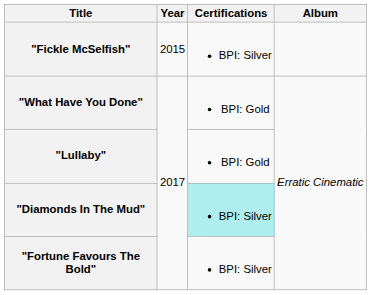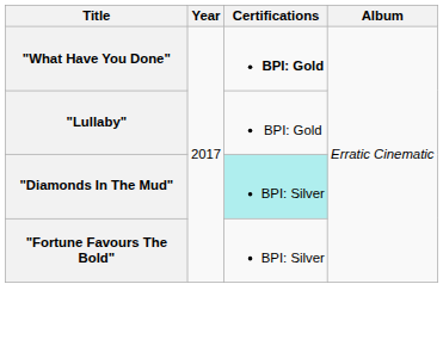 <table class="wikitable plainrowheaders" style="text-align:center">
 <tr>
 <th scope="col" style="width:13em;">Title</th>
 <th scope="col" style="width:1em;">Year</th>
 <th scope="col">Certifications</th>
 <th scope="col">Album</th>
 </tr>
 <tr>
-<th scope="row">"Fickle McSelfish"</th>
-<td>2015</td>
-<td><br><ul><li>BPI: Silver</li></ul></td>
-<td></td>
-</tr>
-<tr>
 <th scope="row">"What Have You Done"</th>
 <td rowspan="4">2017</td>
-<td><br><ul><li>BPI: Gold</li></ul></td>
+<td><strong><br><ul><li>BPI: Gold</li></ul></strong></td>
 <td rowspan="4"><em>Erratic Cinematic</em></td>
 </tr>
 <tr>
 <th scope="row">"Lullaby"</th>
 <td><br><ul><li>BPI: Gold</li></ul></td>
 </tr>
 <tr>
 <th scope="row">"Diamonds In The Mud"</th>
 <td style="background: paleturquoise;"><br><ul><li>BPI: Silver</li></ul></td>
 </tr>
 <tr>
 <th scope="row">"Fortune Favours The Bold"</th>
 <td><br><ul><li>BPI: Silver</li></ul></td>
 </tr>
 </table>
